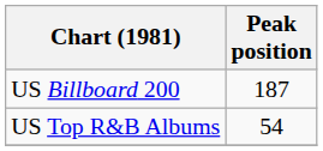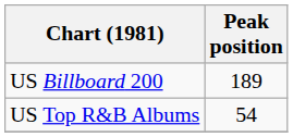 <table class="wikitable sortable">
 <tr>
 <th>Chart (1981)</th>
 <th>Peak<br>position</th>
 </tr>
 <tr>
 <td>US <a href='#'><em>Billboard</em> 200</a></td>
-<td style="text-align:center;">187</td>
+<td style="text-align:center;">189</td>
 </tr>
 <tr>
 <td>US <a href='#'>Top R&B Albums</a></td>
 <td style="text-align:center;">54</td>
 </tr>
 <tr>
 </tr>
 </table>
